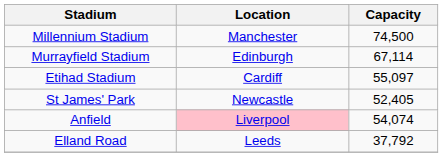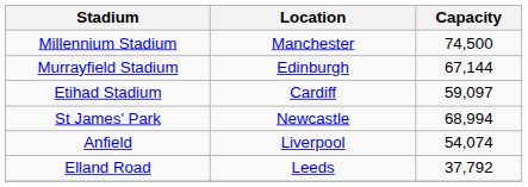 <table class="wikitable sortable" style="text-align:center;">
 <tr rank>
 <th width=200>Stadium</th>
 <th width=200>Location</th>
 <th width=100>Capacity</th>
 </tr>
 <tr>
 <td><a href='#'>Millennium Stadium</a></td>
 <td> <a href='#'>Manchester</a></td>
 <td>74,500</td>
 </tr>
 <tr>
 <td><a href='#'>Murrayfield Stadium</a></td>
 <td> <a href='#'>Edinburgh</a></td>
-<td>67,114</td>
+<td>67,144</td>
 </tr>
 <tr>
 <td><a href='#'>Etihad Stadium</a></td>
 <td> <a href='#'>Cardiff</a></td>
-<td>55,097</td>
+<td>59,097</td>
 </tr>
 <tr>
 <td><a href='#'>St James' Park</a></td>
 <td> <a href='#'>Newcastle</a></td>
-<td>52,405</td>
+<td>68,994</td>
 </tr>
 <tr>
 <td><a href='#'>Anfield</a></td>
-<td style="background: pink;"> <a href='#'>Liverpool</a></td>
+<td> <a href='#'>Liverpool</a></td>
 <td>54,074</td>
 </tr>
 <tr>
 <td><a href='#'>Elland Road</a></td>
 <td> <a href='#'>Leeds</a></td>
 <td>37,792</td>
 </tr>
 <tr>
 </tr>
 </table>
